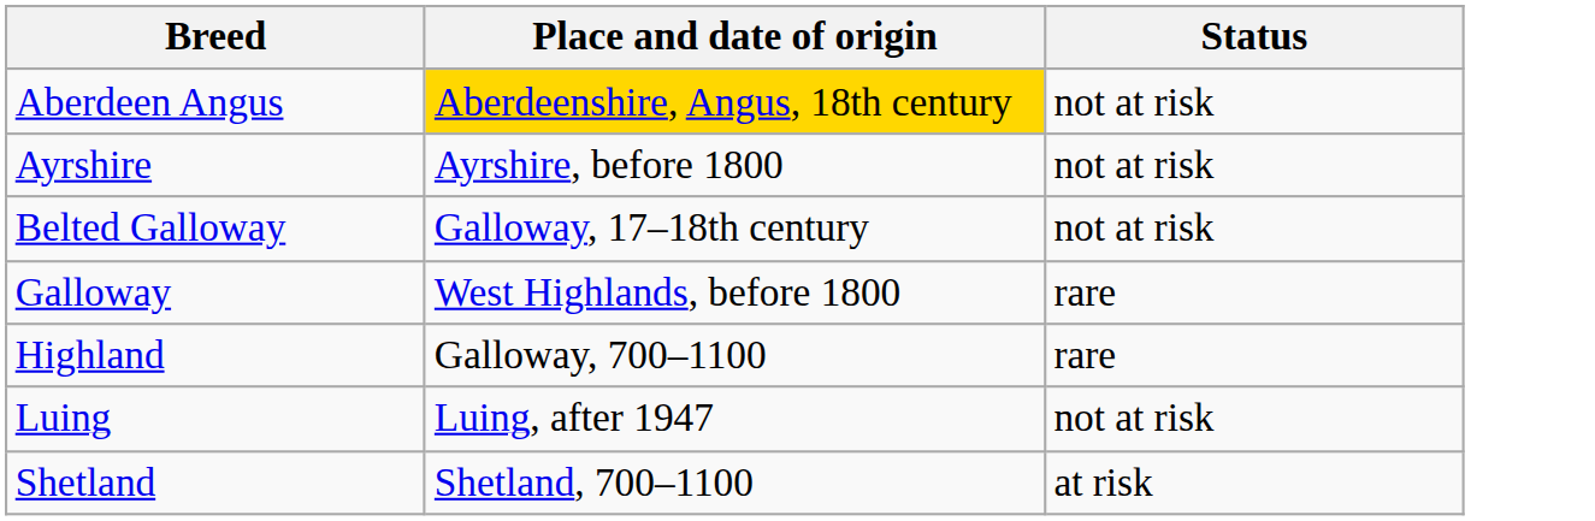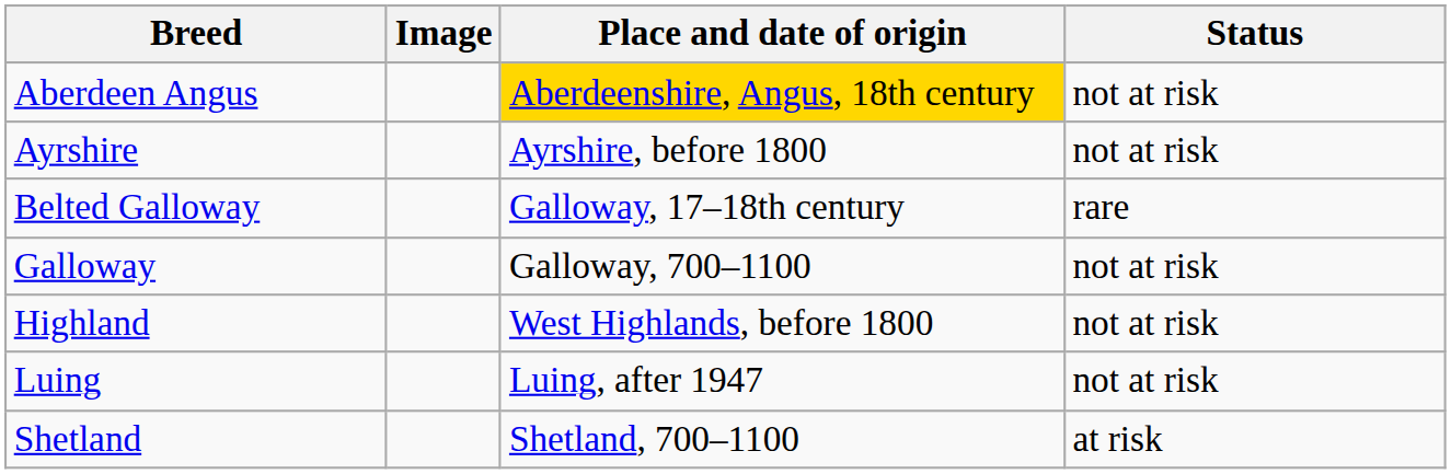 <table class= wikitable>
 <tr>
 <th style="width: 120pt;">Breed</th>
+<th>Image</th>
 <th style="width: 180pt;">Place and date of origin</th>
 <th style="width: 120pt;">Status</th>
 </tr>
 <tr>
 <td><a href='#'>Aberdeen Angus</a></td>
+<td></td>
 <td style="background: gold;"><a href='#'>Aberdeenshire</a>, <a href='#'>Angus</a>, 18th century</td>
 <td>not at risk</td>
 </tr>
 <tr>
 <td><a href='#'>Ayrshire</a></td>
+<td></td>
 <td><a href='#'>Ayrshire</a>, before 1800</td>
 <td>not at risk</td>
 </tr>
 <tr>
 <td><a href='#'>Belted Galloway</a></td>
+<td></td>
 <td><a href='#'>Galloway</a>, 17–18th century</td>
+<td>rare</td>
+</tr>
+<tr>
+<td><a href='#'>Galloway</a></td>
+<td></td>
+<td>Galloway, 700–1100</td>
 <td>not at risk</td>
 </tr>
 <tr>
-<td><a href='#'>Galloway</a></td>
+<td><a href='#'>Highland</a></td>
+<td></td>
 <td><a href='#'>West Highlands</a>, before 1800</td>
-<td>rare</td>
-</tr>
-<tr>
-<td><a href='#'>Highland</a></td>
-<td>Galloway, 700–1100</td>
-<td>rare</td>
+<td>not at risk</td>
 </tr>
 <tr>
 <td><a href='#'>Luing</a></td>
+<td></td>
 <td><a href='#'>Luing</a>, after 1947</td>
 <td>not at risk</td>
 </tr>
 <tr>
 <td><a href='#'>Shetland</a></td>
+<td></td>
 <td><a href='#'>Shetland</a>, 700–1100</td>
 <td>at risk</td>
 </tr>
 </table>
